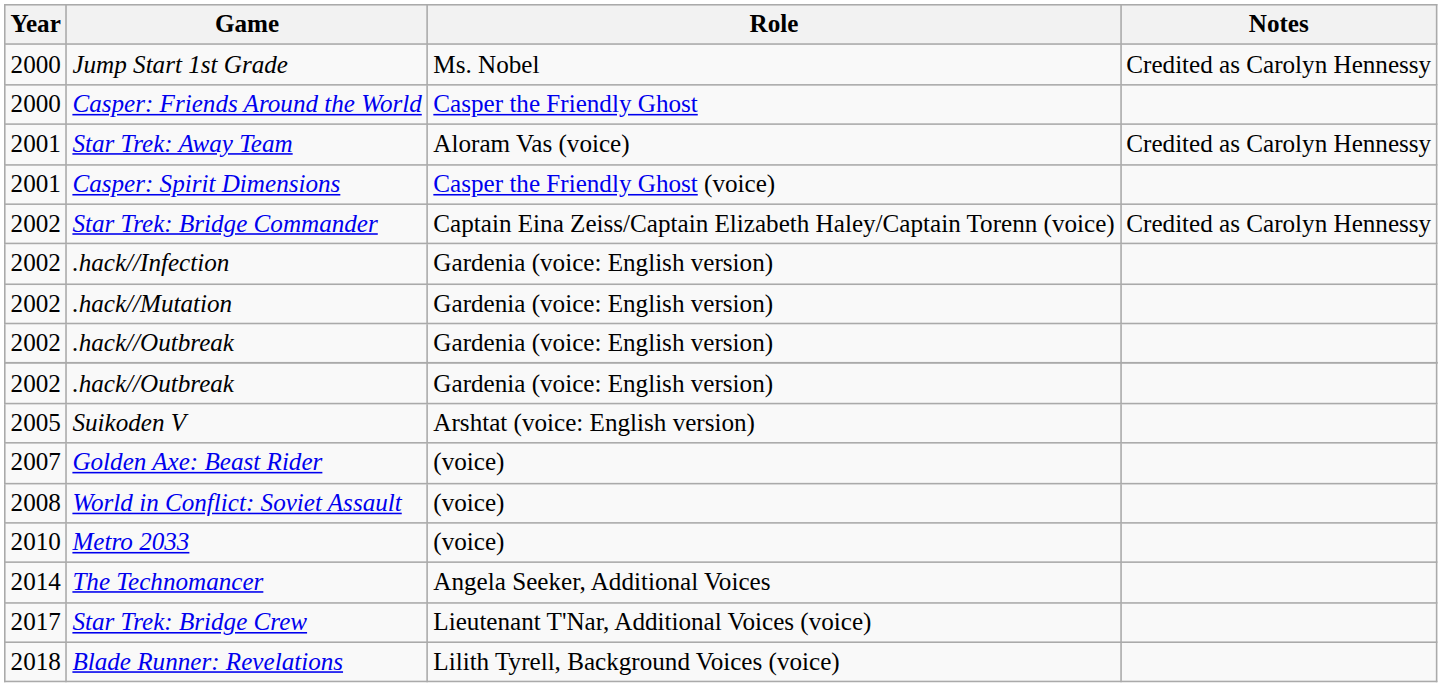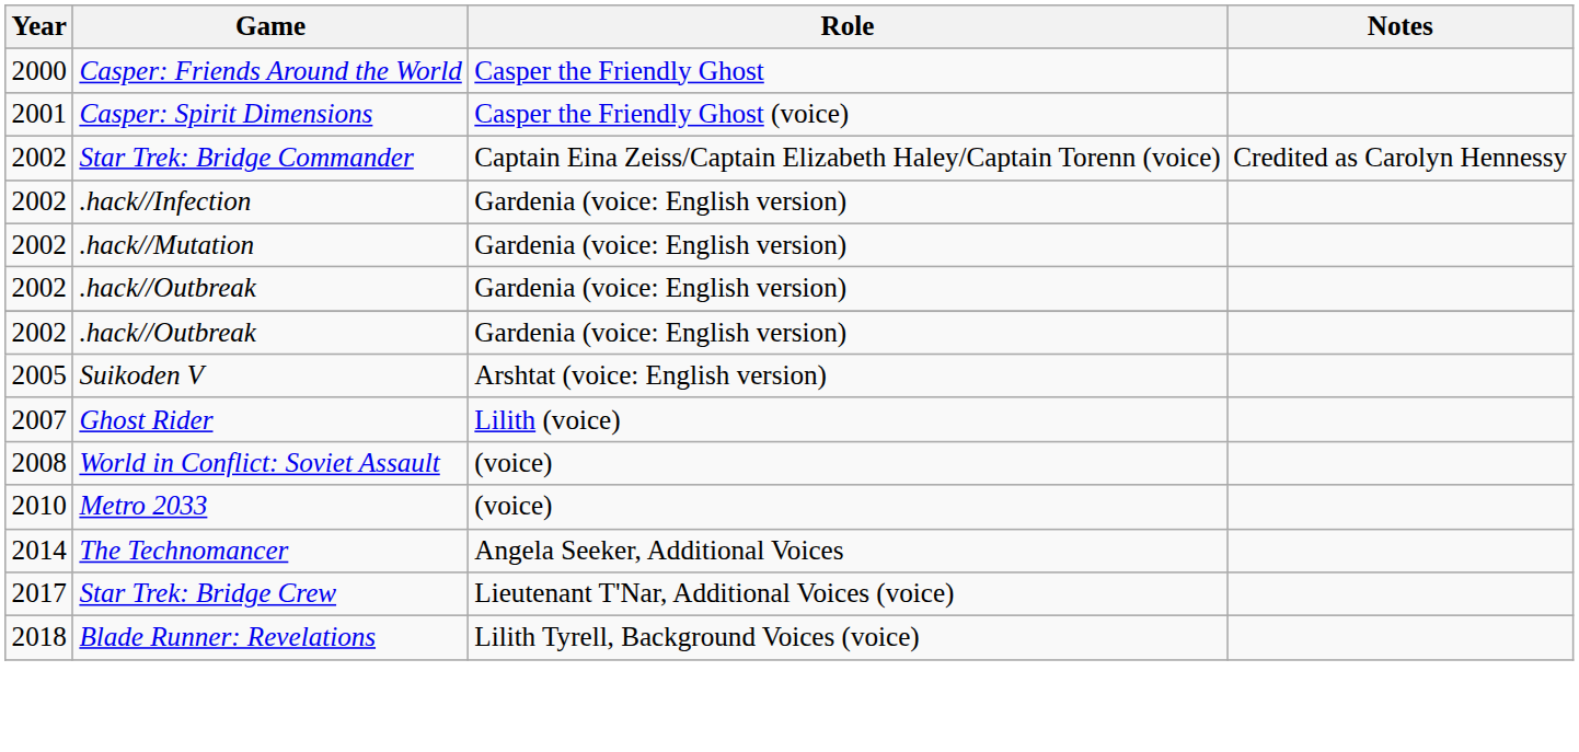 <table class="wikitable">
 <tr>
 <th>Year</th>
 <th>Game</th>
 <th>Role</th>
 <th>Notes</th>
 </tr>
 <tr>
 <td>2000</td>
-<td><em>Jump Start 1st Grade</em></td>
-<td>Ms. Nobel</td>
-<td>Credited as Carolyn Hennessy</td>
-</tr>
-<tr>
-<td>2000</td>
 <td><em><a href='#'>Casper: Friends Around the World</a></em></td>
 <td><a href='#'>Casper the Friendly Ghost</a></td>
 <td></td>
-</tr>
-<tr>
-<td>2001</td>
-<td><em><a href='#'>Star Trek: Away Team</a></em></td>
-<td>Aloram Vas (voice)</td>
-<td>Credited as Carolyn Hennessy</td>
 </tr>
 <tr>
 <td>2001</td>
 <td><em><a href='#'>Casper: Spirit Dimensions</a></em></td>
 <td><a href='#'>Casper the Friendly Ghost</a> (voice)</td>
 <td></td>
 </tr>
 <tr>
 <td>2002</td>
 <td><em><a href='#'>Star Trek: Bridge Commander</a></em></td>
 <td>Captain Eina Zeiss/Captain Elizabeth Haley/Captain Torenn (voice)</td>
 <td>Credited as Carolyn Hennessy</td>
 </tr>
 <tr>
 <td>2002</td>
 <td><em>.hack//Infection</em></td>
 <td>Gardenia (voice: English version)</td>
 <td></td>
 </tr>
 <tr>
 <td>2002</td>
 <td><em>.hack//Mutation</em></td>
 <td>Gardenia (voice: English version)</td>
 <td></td>
 </tr>
 <tr>
 <td>2002</td>
 <td><em>.hack//Outbreak</em></td>
 <td>Gardenia (voice: English version)</td>
 <td></td>
 </tr>
 <tr>
 </tr>
 <tr>
 <td>2002</td>
 <td><em>.hack//Outbreak</em></td>
 <td>Gardenia (voice: English version)</td>
 <td></td>
 </tr>
 <tr>
 <td>2005</td>
 <td><em>Suikoden V</em></td>
 <td>Arshtat (voice: English version)</td>
 </tr>
 <tr>
 <td>2007</td>
-<td><em><a href='#'>Golden Axe: Beast Rider</a></em></td>
-<td>(voice)</td>
+<td><em><a href='#'>Ghost Rider</a></em></td>
+<td><a href='#'>Lilith</a> (voice)</td>
 <td></td>
 </tr>
 <tr>
 <td>2008</td>
 <td><em><a href='#'>World in Conflict: Soviet Assault</a></em></td>
 <td>(voice)</td>
 <td></td>
 </tr>
 <tr>
 <td>2010</td>
 <td><em><a href='#'>Metro 2033</a></em></td>
 <td>(voice)</td>
 <td></td>
 </tr>
 <tr>
 <td>2014</td>
 <td><em><a href='#'>The Technomancer</a></em></td>
 <td>Angela Seeker, Additional Voices</td>
 <td></td>
 </tr>
 <tr>
 <td>2017</td>
 <td><em><a href='#'>Star Trek: Bridge Crew</a></em></td>
 <td>Lieutenant T'Nar, Additional Voices (voice)</td>
 <td></td>
 </tr>
 <tr>
 <td>2018</td>
 <td><em><a href='#'>Blade Runner: Revelations</a></em></td>
 <td>Lilith Tyrell, Background Voices (voice)</td>
 <td></td>
 </tr>
 </table>
